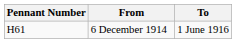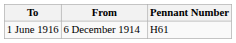 <table class="wikitable" style="text-align:left">
 <tr>
+<th>To</th>
+<th>From</th>
 <th>Pennant Number</th>
-<th>From</th>
-<th>To</th>
 </tr>
 <tr>
+<td>1 June 1916</td>
+<td>6 December 1914  </td>
 <td>H61</td>
-<td>6 December 1914  </td>
-<td>1 June 1916</td>
 </tr>
 </table>
